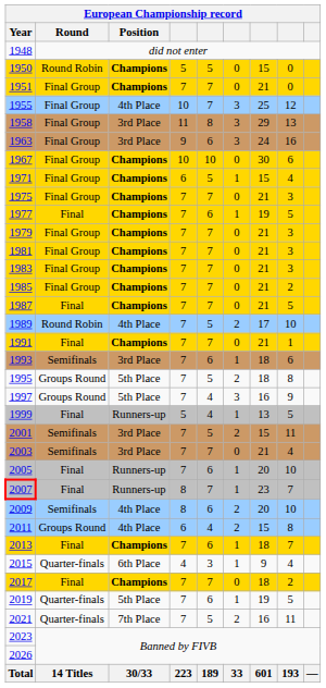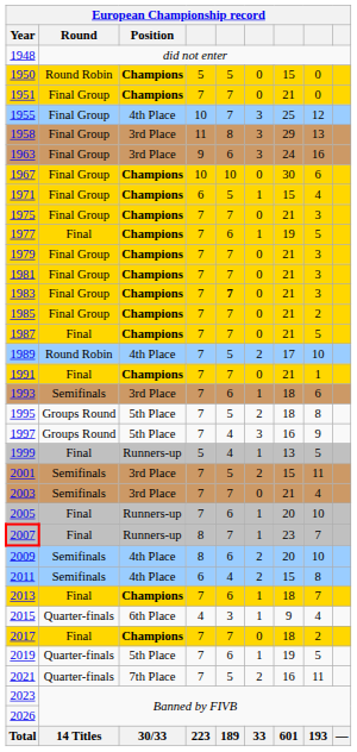 <table class="wikitable" style="text-align: center;">
 <tr>
 <th colspan=9><a href='#'>European Championship record</a></th>
 </tr>
 <tr>
 <th>Year</th>
 <th>Round</th>
 <th>Position</th>
 <th width=30></th>
 <th width=30></th>
 <th width=30></th>
 <th width=30></th>
 <th width=30></th>
 <th></th>
 </tr>
 <tr>
 <td> <a href='#'>1948</a></td>
 <td colspan=8><em>did not enter</em></td>
 </tr>
 <tr bgcolor=gold>
 <td> <a href='#'>1950</a></td>
 <td>Round Robin</td>
 <td><strong>Champions</strong></td>
 <td>5</td>
 <td>5</td>
 <td>0</td>
 <td>15</td>
 <td>0</td>
 <td></td>
 </tr>
 <tr bgcolor=gold>
 <td> <a href='#'>1951</a></td>
 <td>Final Group</td>
 <td><strong>Champions</strong></td>
 <td>7</td>
 <td>7</td>
 <td>0</td>
 <td>21</td>
 <td>0</td>
 <td></td>
 </tr>
 <tr bgcolor=9acdff>
 <td> <a href='#'>1955</a></td>
 <td>Final Group</td>
 <td>4th Place</td>
 <td>10</td>
 <td>7</td>
 <td>3</td>
 <td>25</td>
 <td>12</td>
 <td></td>
 </tr>
 <tr bgcolor=cc9966>
 <td> <a href='#'>1958</a></td>
 <td>Final Group</td>
 <td>3rd Place</td>
 <td>11</td>
 <td>8</td>
 <td>3</td>
 <td>29</td>
 <td>13</td>
 <td></td>
 </tr>
 <tr bgcolor=cc9966>
 <td> <a href='#'>1963</a></td>
 <td>Final Group</td>
 <td>3rd Place</td>
 <td>9</td>
 <td>6</td>
 <td>3</td>
 <td>24</td>
 <td>16</td>
 <td></td>
 </tr>
 <tr bgcolor=gold>
 <td> <a href='#'>1967</a></td>
 <td>Final Group</td>
 <td><strong>Champions</strong></td>
 <td>10</td>
 <td>10</td>
 <td>0</td>
 <td>30</td>
 <td>6</td>
 <td></td>
 </tr>
 <tr bgcolor=gold>
 <td> <a href='#'>1971</a></td>
 <td>Final Group</td>
 <td><strong>Champions</strong></td>
 <td>6</td>
 <td>5</td>
 <td>1</td>
 <td>15</td>
 <td>4</td>
 <td></td>
 </tr>
 <tr bgcolor=gold>
 <td> <a href='#'>1975</a></td>
 <td>Final Group</td>
 <td><strong>Champions</strong></td>
 <td>7</td>
 <td>7</td>
 <td>0</td>
 <td>21</td>
 <td>3</td>
 <td></td>
 </tr>
 <tr bgcolor=gold>
 <td> <a href='#'>1977</a></td>
 <td>Final</td>
 <td><strong>Champions</strong></td>
 <td>7</td>
 <td>6</td>
 <td>1</td>
 <td>19</td>
 <td>5</td>
 <td></td>
 </tr>
 <tr bgcolor=gold>
 <td> <a href='#'>1979</a></td>
 <td>Final Group</td>
 <td><strong>Champions</strong></td>
 <td>7</td>
 <td>7</td>
 <td>0</td>
 <td>21</td>
 <td>3</td>
 <td></td>
 </tr>
 <tr bgcolor=gold>
 <td> <a href='#'>1981</a></td>
 <td>Final Group</td>
 <td><strong>Champions</strong></td>
 <td>7</td>
 <td>7</td>
 <td>0</td>
 <td>21</td>
 <td>3</td>
 <td></td>
 </tr>
 <tr bgcolor=gold>
 <td> <a href='#'>1983</a></td>
 <td>Final Group</td>
 <td><strong>Champions</strong></td>
 <td>7</td>
-<td>7</td>
+<td><strong>7</strong></td>
 <td>0</td>
 <td>21</td>
 <td>3</td>
 <td></td>
 </tr>
 <tr bgcolor=gold>
 <td> <a href='#'>1985</a></td>
 <td>Final Group</td>
 <td><strong>Champions</strong></td>
 <td>7</td>
 <td>7</td>
 <td>0</td>
 <td>21</td>
 <td>2</td>
 <td></td>
 </tr>
 <tr bgcolor=gold>
 <td> <a href='#'>1987</a></td>
 <td>Final</td>
 <td><strong>Champions</strong></td>
 <td>7</td>
 <td>7</td>
 <td>0</td>
 <td>21</td>
 <td>5</td>
 <td></td>
 </tr>
 <tr bgcolor=9acdff>
 <td> <a href='#'>1989</a></td>
 <td>Round Robin</td>
 <td>4th Place</td>
 <td>7</td>
 <td>5</td>
 <td>2</td>
 <td>17</td>
 <td>10</td>
 <td></td>
 </tr>
 <tr bgcolor=gold>
 <td> <a href='#'>1991</a></td>
 <td>Final</td>
 <td><strong>Champions</strong></td>
 <td>7</td>
 <td>7</td>
 <td>0</td>
 <td>21</td>
 <td>1</td>
 <td></td>
 </tr>
 <tr bgcolor=cc9966>
 <td> <a href='#'>1993</a></td>
 <td>Semifinals</td>
 <td>3rd Place</td>
 <td>7</td>
 <td>6</td>
 <td>1</td>
 <td>18</td>
 <td>6</td>
 <td></td>
 </tr>
 <tr>
 <td> <a href='#'>1995</a></td>
 <td>Groups Round</td>
 <td>5th Place</td>
 <td>7</td>
 <td>5</td>
 <td>2</td>
 <td>18</td>
 <td>8</td>
 <td></td>
 </tr>
 <tr>
 <td> <a href='#'>1997</a></td>
 <td>Groups Round</td>
 <td>5th Place</td>
 <td>7</td>
 <td>4</td>
 <td>3</td>
 <td>16</td>
 <td>9</td>
 <td></td>
 </tr>
 <tr bgcolor=silver>
 <td> <a href='#'>1999</a></td>
 <td>Final</td>
 <td>Runners-up</td>
 <td>5</td>
 <td>4</td>
 <td>1</td>
 <td>13</td>
 <td>5</td>
 <td></td>
 </tr>
 <tr bgcolor=cc9966>
 <td> <a href='#'>2001</a></td>
 <td>Semifinals</td>
 <td>3rd Place</td>
 <td>7</td>
 <td>5</td>
 <td>2</td>
 <td>15</td>
 <td>11</td>
 <td></td>
 </tr>
 <tr bgcolor=cc9966>
 <td> <a href='#'>2003</a></td>
 <td>Semifinals</td>
 <td>3rd Place</td>
 <td>7</td>
 <td>7</td>
 <td>0</td>
 <td>21</td>
 <td>4</td>
 <td></td>
 </tr>
 <tr bgcolor=silver>
 <td> <a href='#'>2005</a></td>
 <td>Final</td>
 <td>Runners-up</td>
 <td>7</td>
 <td>6</td>
 <td>1</td>
 <td>20</td>
 <td>10</td>
 <td></td>
 </tr>
 <tr bgcolor=silver>
 <td style="border: 3px solid red"> <a href='#'>2007</a></td>
 <td>Final</td>
 <td>Runners-up</td>
 <td>8</td>
 <td>7</td>
 <td>1</td>
 <td>23</td>
 <td>7</td>
 <td></td>
 </tr>
 <tr bgcolor=9acdff>
 <td> <a href='#'>2009</a></td>
 <td>Semifinals</td>
 <td>4th Place</td>
 <td>8</td>
 <td>6</td>
 <td>2</td>
 <td>20</td>
 <td>10</td>
 <td></td>
 </tr>
 <tr bgcolor=9acdff>
 <td> <a href='#'>2011</a></td>
-<td>Groups Round</td>
+<td>Semifinals</td>
 <td>4th Place</td>
 <td>6</td>
 <td>4</td>
 <td>2</td>
 <td>15</td>
 <td>8</td>
 <td></td>
 </tr>
 <tr bgcolor=gold>
 <td> <a href='#'>2013</a></td>
 <td>Final</td>
 <td><strong>Champions</strong></td>
 <td>7</td>
 <td>6</td>
 <td>1</td>
 <td>18</td>
 <td>7</td>
 <td></td>
 </tr>
 <tr>
 <td> <a href='#'>2015</a></td>
 <td>Quarter-finals</td>
 <td>6th Place</td>
 <td>4</td>
 <td>3</td>
 <td>1</td>
 <td>9</td>
 <td>4</td>
 <td></td>
 </tr>
 <tr bgcolor=gold>
 <td> <a href='#'>2017</a></td>
 <td>Final</td>
 <td><strong>Champions</strong></td>
 <td>7</td>
 <td>7</td>
 <td>0</td>
 <td>18</td>
 <td>2</td>
 <td></td>
 </tr>
 <tr>
 <td> <a href='#'>2019</a></td>
 <td>Quarter-finals</td>
 <td>5th Place</td>
 <td>7</td>
 <td>6</td>
 <td>1</td>
 <td>19</td>
 <td>5</td>
 <td></td>
 </tr>
 <tr>
 <td> <a href='#'>2021</a></td>
 <td>Quarter-finals</td>
 <td>7th Place</td>
 <td>7</td>
 <td>5</td>
 <td>2</td>
 <td>16</td>
 <td>11</td>
 <td></td>
 </tr>
 <tr>
 <td> <a href='#'>2023</a></td>
 <td colspan="8" rowspan="2"><em>Banned by FIVB</em></td>
 </tr>
 <tr>
 <td> <a href='#'>2026</a></td>
 </tr>
 <tr>
 <th>Total</th>
 <th>14 Titles</th>
 <th>30/33</th>
 <th>223</th>
 <th>189</th>
 <th>33</th>
 <th>601</th>
 <th>193</th>
 <th>—</th>
 </tr>
 </table>
